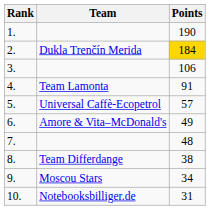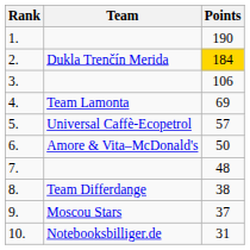 <table class="wikitable sortable">
 <tr>
 <th>Rank</th>
 <th>Team</th>
 <th>Points</th>
 </tr>
 <tr>
 <td>1.</td>
 <td></td>
 <td align=center>190</td>
 </tr>
 <tr>
 <td>2.</td>
 <td><a href='#'>Dukla Trenčín Merida</a></td>
 <td align=center style="background: gold;">184</td>
 </tr>
 <tr>
 <td>3.</td>
 <td></td>
 <td align=center>106</td>
 </tr>
 <tr>
 <td>4.</td>
 <td><a href='#'>Team Lamonta</a></td>
-<td align=center>91</td>
+<td align=center>69</td>
 </tr>
 <tr>
 <td>5.</td>
 <td><a href='#'>Universal Caffè-Ecopetrol</a></td>
 <td align=center>57</td>
 </tr>
 <tr>
 <td>6.</td>
 <td><a href='#'>Amore & Vita–McDonald's</a></td>
-<td align=center>49</td>
+<td align=center>50</td>
 </tr>
 <tr>
 <td>7.</td>
 <td></td>
 <td align=center>48</td>
 </tr>
 <tr>
 <td>8.</td>
 <td><a href='#'>Team Differdange</a></td>
 <td align=center>38</td>
 </tr>
 <tr>
 <td>9.</td>
 <td><a href='#'>Moscou Stars</a></td>
-<td align=center>34</td>
+<td align=center>37</td>
 </tr>
 <tr>
 <td>10.</td>
 <td><a href='#'>Notebooksbilliger.de</a></td>
 <td align=center>31</td>
 </tr>
 </table>
